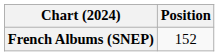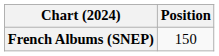 <table class="wikitable plainrowheaders" style="text-align:center">
 <tr>
 <th scope="col">Chart (2024)</th>
 <th scope="col">Position</th>
 </tr>
 <tr>
 <th scope="row">French Albums (SNEP)</th>
-<td>152</td>
+<td>150</td>
 </tr>
 </table>
